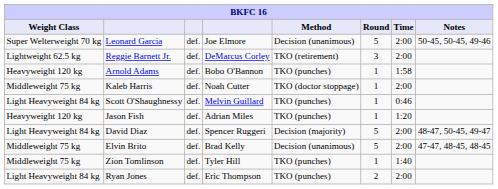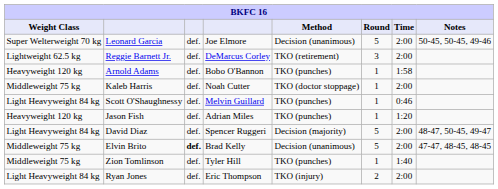 <table class="wikitable" style="font-size: 80%;">
 <tr>
 <th colspan="8" style="background-color: #ccf; color: #000080; text-align: center;"><strong>BKFC 16</strong></th>
 </tr>
 <tr>
 <th colspan="1" style="background-color: #E6E8FA; color: #000000; text-align: center;">Weight Class</th>
 <th colspan="1" style="background-color: #E6E8FA; color: #000000; text-align: center;"></th>
 <th colspan="1" style="background-color: #E6E8FA; color: #000000; text-align: center;"></th>
 <th colspan="1" style="background-color: #E6E8FA; color: #000000; text-align: center;"></th>
 <th colspan="1" style="background-color: #E6E8FA; color: #000000; text-align: center;">Method</th>
 <th colspan="1" style="background-color: #E6E8FA; color: #000000; text-align: center;">Round</th>
 <th colspan="1" style="background-color: #E6E8FA; color: #000000; text-align: center;">Time</th>
 <th colspan="1" style="background-color: #E6E8FA; color: #000000; text-align: center;">Notes</th>
 </tr>
 <tr>
 <td>Super Welterweight 70 kg</td>
 <td> <a href='#'>Leonard Garcia</a></td>
 <td align=center>def.</td>
 <td> Joe Elmore</td>
 <td>Decision (unanimous)</td>
 <td align=center>5</td>
 <td align=center>2:00</td>
 <td>50-45, 50-45, 49-46</td>
 </tr>
 <tr>
 <td>Lightweight 62.5 kg</td>
 <td> <a href='#'>Reggie Barnett Jr.</a></td>
 <td align=center>def.</td>
 <td> <a href='#'>DeMarcus Corley</a></td>
 <td>TKO (retirement)</td>
 <td align=center>3</td>
 <td align=center>2:00</td>
 <td></td>
 </tr>
 <tr>
 <td>Heavyweight 120 kg</td>
 <td> <a href='#'>Arnold Adams</a></td>
 <td align=center>def.</td>
 <td> Bobo O'Bannon</td>
 <td>TKO (punches)</td>
 <td align=center>1</td>
 <td align=center>1:58</td>
 <td></td>
 </tr>
 <tr>
 <td>Middleweight 75 kg</td>
 <td> Kaleb Harris</td>
 <td align=center>def.</td>
 <td> Noah Cutter</td>
 <td>TKO (doctor stoppage)</td>
 <td align=center>1</td>
 <td align=center>2:00</td>
 <td></td>
 </tr>
 <tr>
 <td>Light Heavyweight 84 kg</td>
 <td> Scott O'Shaughnessy</td>
 <td align=center>def.</td>
 <td> <a href='#'>Melvin Guillard</a></td>
 <td>TKO (punches)</td>
 <td align=center>1</td>
 <td align=center>0:46</td>
 <td></td>
 </tr>
 <tr>
 <td>Heavyweight 120 kg</td>
 <td> Jason Fish</td>
 <td align=center>def.</td>
 <td> Adrian Miles</td>
 <td>TKO (punches)</td>
 <td align=center>1</td>
 <td align=center>1:20</td>
 <td></td>
 </tr>
 <tr>
 <td>Light Heavyweight 84 kg</td>
 <td> David Diaz</td>
 <td align=center>def.</td>
 <td> Spencer Ruggeri</td>
 <td>Decision (majority)</td>
 <td align=center>5</td>
 <td align=center>2:00</td>
 <td>48-47, 50-45, 49-47</td>
 </tr>
 <tr>
 <td>Middleweight 75 kg</td>
 <td> Elvin Brito</td>
-<td align=center>def.</td>
+<td align=center><strong>def.</strong></td>
 <td> Brad Kelly</td>
 <td>Decision (unanimous)</td>
 <td align=center>5</td>
 <td align=center>2:00</td>
 <td>47-47, 48-45, 48-45</td>
 </tr>
 <tr>
 <td>Middleweight 75 kg</td>
 <td> Zion Tomlinson</td>
 <td align=center>def.</td>
 <td> Tyler Hill</td>
 <td>TKO (punches)</td>
 <td align=center>1</td>
 <td align=center>1:40</td>
 <td></td>
 </tr>
 <tr>
 <td>Light Heavyweight 84 kg</td>
 <td> Ryan Jones</td>
 <td align=center>def.</td>
 <td> Eric Thompson</td>
-<td>TKO (punches)</td>
+<td>TKO (injury)</td>
 <td align=center>2</td>
 <td align=center>2:00</td>
 <td></td>
 </tr>
 </table>
